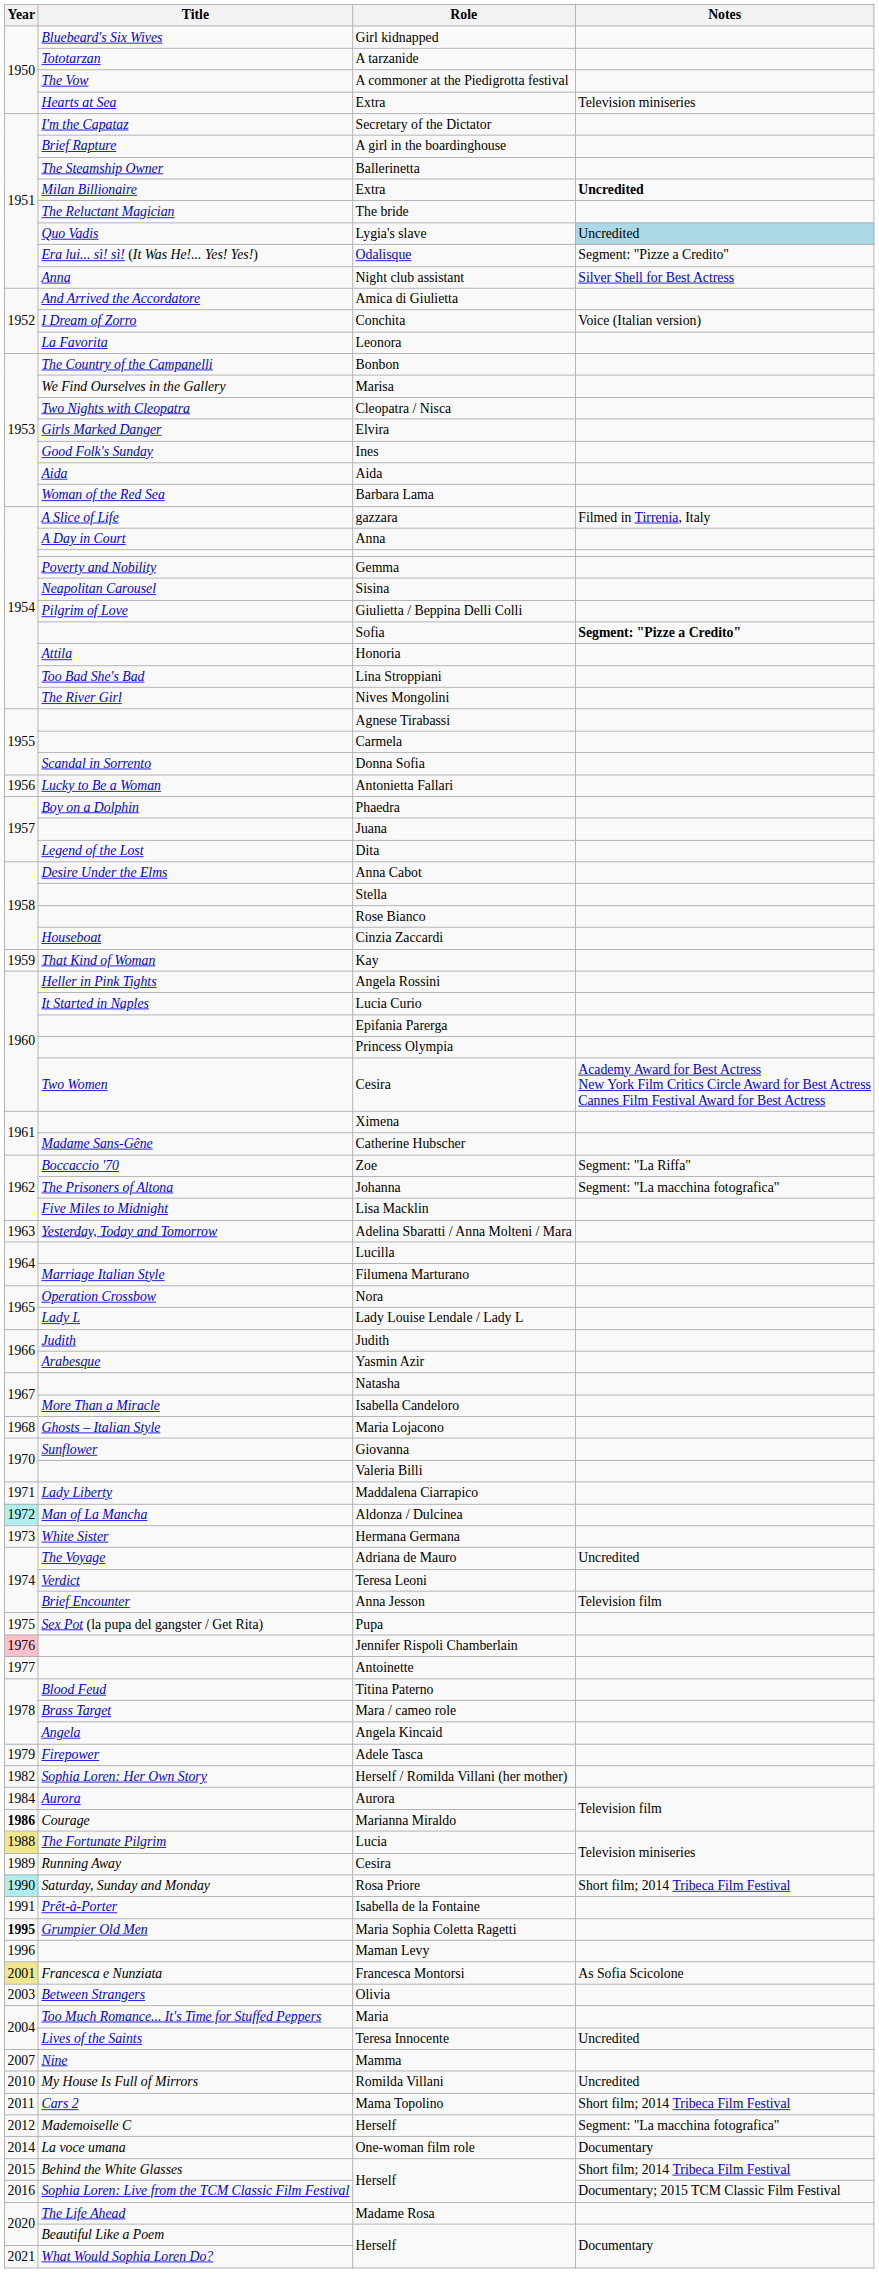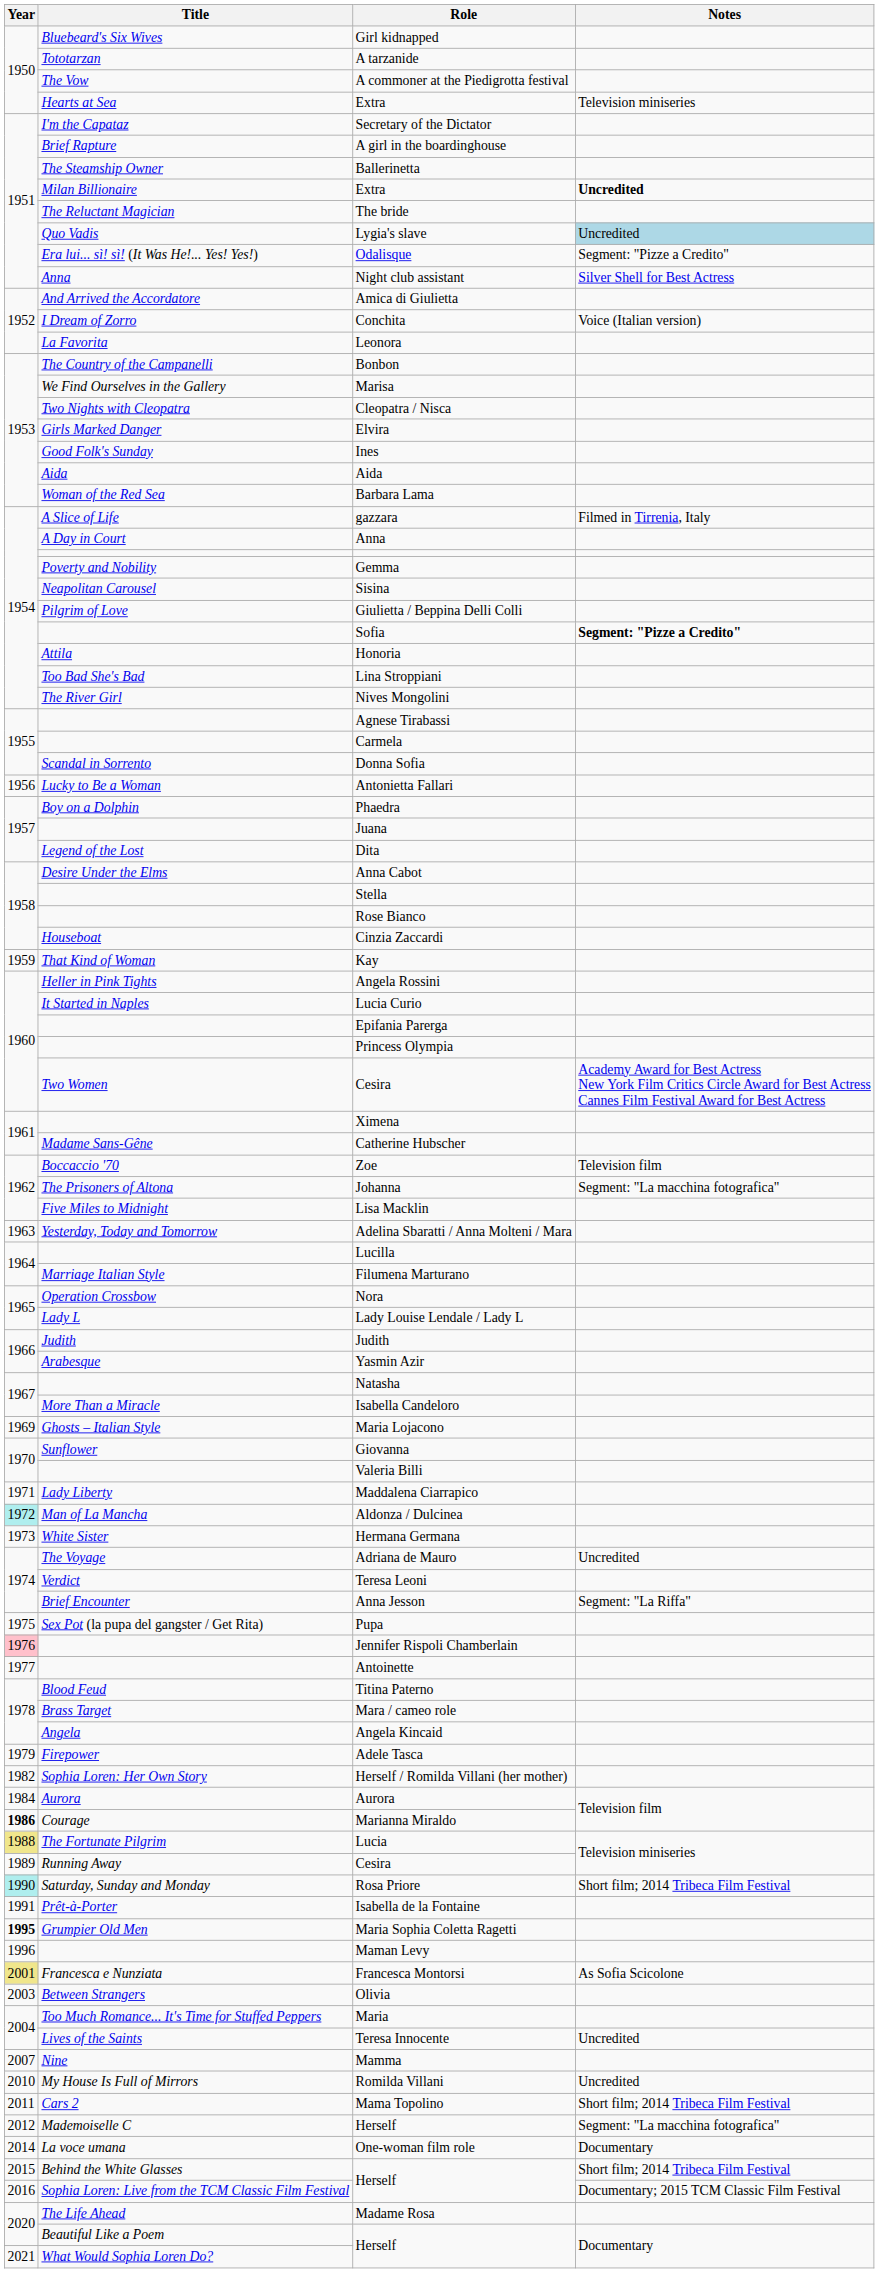 <table class="wikitable sortable unsortable">
 <tr>
 <th>Year</th>
 <th>Title</th>
 <th>Role</th>
 <th class="unsortable">Notes</th>
 </tr>
 <tr>
 <td rowspan="4">1950</td>
 <td><em><a href='#'>Bluebeard's Six Wives</a></em></td>
 <td>Girl kidnapped</td>
 <td></td>
 </tr>
 <tr>
 <td><em><a href='#'>Tototarzan</a></em></td>
 <td>A tarzanide</td>
 <td></td>
 </tr>
 <tr>
 <td><em><a href='#'>The Vow</a></em></td>
 <td>A commoner at the Piedigrotta festival</td>
 <td></td>
 </tr>
 <tr>
 <td><em><a href='#'>Hearts at Sea</a></em></td>
 <td>Extra</td>
 <td>Television miniseries</td>
 </tr>
 <tr>
 <td rowspan="8">1951</td>
 <td><em><a href='#'>I'm the Capataz</a></em></td>
 <td>Secretary of the Dictator</td>
 <td></td>
 </tr>
 <tr>
 <td><em><a href='#'>Brief Rapture</a></em></td>
 <td>A girl in the boardinghouse</td>
 <td></td>
 </tr>
 <tr>
 <td><em><a href='#'>The Steamship Owner</a></em></td>
 <td>Ballerinetta</td>
 <td></td>
 </tr>
 <tr>
 <td><em><a href='#'>Milan Billionaire</a></em></td>
 <td>Extra</td>
 <td><strong>Uncredited</strong></td>
 </tr>
 <tr>
 <td><em><a href='#'>The Reluctant Magician</a></em></td>
 <td>The bride</td>
 <td></td>
 </tr>
 <tr>
 <td><em><a href='#'>Quo Vadis</a></em></td>
 <td>Lygia's slave</td>
 <td style="background: lightblue;">Uncredited</td>
 </tr>
 <tr>
 <td><em><a href='#'>Era lui... sì! sì!</a></em> (<em>It Was He!... Yes! Yes!</em>)</td>
 <td><a href='#'>Odalisque</a></td>
 <td>Segment: "Pizze a Credito"</td>
 </tr>
 <tr>
 <td><em><a href='#'>Anna</a></em></td>
 <td>Night club assistant</td>
 <td><a href='#'>Silver Shell for Best Actress</a></td>
 </tr>
 <tr>
 <td rowspan="3">1952</td>
 <td><em><a href='#'>And Arrived the Accordatore</a></em></td>
 <td>Amica di Giulietta</td>
 <td></td>
 </tr>
 <tr>
 <td><em><a href='#'>I Dream of Zorro</a></em></td>
 <td>Conchita</td>
 <td>Voice (Italian version)</td>
 </tr>
 <tr>
 <td><em><a href='#'>La Favorita</a></em></td>
 <td>Leonora</td>
 <td></td>
 </tr>
 <tr>
 <td rowspan="7">1953</td>
 <td><em><a href='#'>The Country of the Campanelli</a></em></td>
 <td>Bonbon</td>
 <td></td>
 </tr>
 <tr>
 <td><em>We Find Ourselves in the Gallery</em></td>
 <td>Marisa</td>
 <td></td>
 </tr>
 <tr>
 <td><em><a href='#'>Two Nights with Cleopatra</a></em></td>
 <td>Cleopatra / Nisca</td>
 <td></td>
 </tr>
 <tr>
 <td><em><a href='#'>Girls Marked Danger</a></em></td>
 <td>Elvira</td>
 <td></td>
 </tr>
 <tr>
 <td><em><a href='#'>Good Folk's Sunday</a></em></td>
 <td>Ines</td>
 <td></td>
 </tr>
 <tr>
 <td><em><a href='#'>Aida</a></em></td>
 <td>Aida</td>
 <td></td>
 </tr>
 <tr>
 <td><em><a href='#'>Woman of the Red Sea</a></em></td>
 <td>Barbara Lama</td>
 <td></td>
 </tr>
 <tr>
 <td rowspan="10">1954</td>
 <td><em><a href='#'>A Slice of Life</a></em></td>
 <td>gazzara</td>
 <td>Filmed in <a href='#'>Tirrenia</a>, Italy</td>
 </tr>
 <tr>
 <td><em><a href='#'>A Day in Court</a></em></td>
 <td>Anna</td>
 <td></td>
 </tr>
 <tr>
 <td><em></em></td>
 <td></td>
 <td></td>
 </tr>
 <tr>
 <td><em><a href='#'>Poverty and Nobility</a></em></td>
 <td>Gemma</td>
 <td></td>
 </tr>
 <tr>
 <td><em><a href='#'>Neapolitan Carousel</a></em></td>
 <td>Sisina</td>
 <td></td>
 </tr>
 <tr>
 <td><em><a href='#'>Pilgrim of Love</a></em></td>
 <td>Giulietta / Beppina Delli Colli</td>
 <td></td>
 </tr>
 <tr>
 <td><em></em></td>
 <td>Sofia</td>
 <td><strong>Segment: "Pizze a Credito"</strong></td>
 </tr>
 <tr>
 <td><em><a href='#'>Attila</a></em></td>
 <td>Honoria</td>
 <td></td>
 </tr>
 <tr>
 <td><em><a href='#'>Too Bad She's Bad</a></em></td>
 <td>Lina Stroppiani</td>
 <td></td>
 </tr>
 <tr>
 <td><em><a href='#'>The River Girl</a></em></td>
 <td>Nives Mongolini</td>
 <td></td>
 </tr>
 <tr>
 <td rowspan="3">1955</td>
 <td><em></em></td>
 <td>Agnese Tirabassi</td>
 <td></td>
 </tr>
 <tr>
 <td><em></em></td>
 <td>Carmela</td>
 <td></td>
 </tr>
 <tr>
 <td><em><a href='#'>Scandal in Sorrento</a></em></td>
 <td>Donna Sofia</td>
 <td></td>
 </tr>
 <tr>
 <td>1956</td>
 <td><em><a href='#'>Lucky to Be a Woman</a></em></td>
 <td>Antonietta Fallari</td>
 <td></td>
 </tr>
 <tr>
 <td rowspan="3">1957</td>
 <td><em><a href='#'>Boy on a Dolphin</a></em></td>
 <td>Phaedra</td>
 <td></td>
 </tr>
 <tr>
 <td><em></em></td>
 <td>Juana</td>
 <td></td>
 </tr>
 <tr>
 <td><em><a href='#'>Legend of the Lost</a></em></td>
 <td>Dita</td>
 <td></td>
 </tr>
 <tr>
 <td rowspan="4">1958</td>
 <td><em><a href='#'>Desire Under the Elms</a></em></td>
 <td>Anna Cabot</td>
 <td></td>
 </tr>
 <tr>
 <td><em></em></td>
 <td>Stella</td>
 <td></td>
 </tr>
 <tr>
 <td><em></em></td>
 <td>Rose Bianco</td>
 <td></td>
 </tr>
 <tr>
 <td><em><a href='#'>Houseboat</a></em></td>
 <td>Cinzia Zaccardi</td>
 <td></td>
 </tr>
 <tr>
 <td>1959</td>
 <td><em><a href='#'>That Kind of Woman</a></em></td>
 <td>Kay</td>
 <td></td>
 </tr>
 <tr>
 <td rowspan="5">1960</td>
 <td><em><a href='#'>Heller in Pink Tights</a></em></td>
 <td>Angela Rossini</td>
 <td></td>
 </tr>
 <tr>
 <td><em><a href='#'>It Started in Naples</a></em></td>
 <td>Lucia Curio</td>
 <td></td>
 </tr>
 <tr>
 <td><em></em></td>
 <td>Epifania Parerga</td>
 <td></td>
 </tr>
 <tr>
 <td><em></em></td>
 <td>Princess Olympia</td>
 <td></td>
 </tr>
 <tr>
 <td><em><a href='#'>Two Women</a></em></td>
 <td>Cesira</td>
 <td><a href='#'>Academy Award for Best Actress</a> <br><a href='#'>New York Film Critics Circle Award for Best Actress</a> <br> <a href='#'>Cannes Film Festival Award for Best Actress</a></td>
 </tr>
 <tr>
 <td rowspan="2">1961</td>
 <td><em></em></td>
 <td>Ximena</td>
 <td></td>
 </tr>
 <tr>
 <td><em><a href='#'>Madame Sans-Gêne</a></em></td>
 <td>Catherine Hubscher</td>
 <td></td>
 </tr>
 <tr>
 <td rowspan="3">1962</td>
 <td><em><a href='#'>Boccaccio '70</a></em></td>
 <td>Zoe</td>
-<td>Segment: "La Riffa"</td>
+<td>Television film</td>
 </tr>
 <tr>
 <td><em><a href='#'>The Prisoners of Altona</a></em></td>
 <td>Johanna</td>
 <td>Segment: "La macchina fotografica"</td>
 </tr>
 <tr>
 <td><em><a href='#'>Five Miles to Midnight</a></em></td>
 <td>Lisa Macklin</td>
 <td></td>
 </tr>
 <tr>
 <td>1963</td>
 <td><em><a href='#'>Yesterday, Today and Tomorrow</a></em></td>
 <td>Adelina Sbaratti / Anna Molteni / Mara</td>
 <td></td>
 </tr>
 <tr>
 <td rowspan="2">1964</td>
 <td><em></em></td>
 <td>Lucilla</td>
 <td></td>
 </tr>
 <tr>
 <td><em><a href='#'>Marriage Italian Style</a></em></td>
 <td>Filumena Marturano</td>
 <td></td>
 </tr>
 <tr>
 <td rowspan="2">1965</td>
 <td><em><a href='#'>Operation Crossbow</a></em></td>
 <td>Nora</td>
 <td></td>
 </tr>
 <tr>
 <td><em><a href='#'>Lady L</a></em></td>
 <td>Lady Louise Lendale / Lady L</td>
 <td></td>
 </tr>
 <tr>
 <td rowspan="2">1966</td>
 <td><em><a href='#'>Judith</a></em></td>
 <td>Judith</td>
 <td></td>
 </tr>
 <tr>
 <td><em><a href='#'>Arabesque</a></em></td>
 <td>Yasmin Azir</td>
 <td></td>
 </tr>
 <tr>
 <td rowspan="2">1967</td>
 <td><em></em></td>
 <td>Natasha</td>
 <td></td>
 </tr>
 <tr>
 <td><em><a href='#'>More Than a Miracle</a></em></td>
 <td>Isabella Candeloro</td>
 <td></td>
 </tr>
 <tr>
-<td>1968</td>
+<td>1969</td>
 <td><em><a href='#'>Ghosts – Italian Style</a></em></td>
 <td>Maria Lojacono</td>
 <td></td>
 </tr>
 <tr>
 <td rowspan="2">1970</td>
 <td><em><a href='#'>Sunflower</a></em></td>
 <td>Giovanna</td>
 <td></td>
 </tr>
 <tr>
 <td><em></em></td>
 <td>Valeria Billi</td>
 <td></td>
 </tr>
 <tr>
 <td>1971</td>
 <td><em><a href='#'>Lady Liberty</a></em></td>
 <td>Maddalena Ciarrapico</td>
 <td></td>
 </tr>
 <tr>
 <td style="background: paleturquoise;">1972</td>
 <td><em><a href='#'>Man of La Mancha</a></em></td>
 <td>Aldonza / Dulcinea</td>
 <td></td>
 </tr>
 <tr>
 <td>1973</td>
 <td><em><a href='#'>White Sister</a></em></td>
 <td>Hermana Germana</td>
 <td></td>
 </tr>
 <tr>
 <td rowspan="3">1974</td>
 <td><em><a href='#'>The Voyage</a></em></td>
 <td>Adriana de Mauro</td>
 <td>Uncredited</td>
 </tr>
 <tr>
 <td><em><a href='#'>Verdict</a></em></td>
 <td>Teresa Leoni</td>
 <td></td>
 </tr>
 <tr>
 <td><em><a href='#'>Brief Encounter</a></em></td>
 <td>Anna Jesson</td>
-<td>Television film</td>
+<td>Segment: "La Riffa"</td>
 </tr>
 <tr>
 <td>1975</td>
 <td><em><a href='#'>Sex Pot</a></em> (la pupa del gangster / Get Rita)</td>
 <td>Pupa</td>
 <td></td>
 </tr>
 <tr>
 <td style="background: pink;">1976</td>
 <td><em></em></td>
 <td>Jennifer Rispoli Chamberlain</td>
 <td></td>
 </tr>
 <tr>
 <td>1977</td>
 <td><em></em></td>
 <td>Antoinette</td>
 <td></td>
 </tr>
 <tr>
 <td rowspan="3">1978</td>
 <td><em><a href='#'>Blood Feud</a></em></td>
 <td>Titina Paterno</td>
 <td></td>
 </tr>
 <tr>
 <td><em><a href='#'>Brass Target</a></em></td>
 <td>Mara / cameo role</td>
 <td></td>
 </tr>
 <tr>
 <td><em><a href='#'>Angela</a></em></td>
 <td>Angela Kincaid</td>
 <td></td>
 </tr>
 <tr>
 <td>1979</td>
 <td><em><a href='#'>Firepower</a></em></td>
 <td>Adele Tasca</td>
 <td></td>
 </tr>
 <tr>
 <td>1982</td>
 <td><em><a href='#'>Sophia Loren: Her Own Story</a></em></td>
 <td>Herself / Romilda Villani (her mother)</td>
 <td></td>
 </tr>
 <tr>
 <td>1984</td>
 <td><em><a href='#'>Aurora</a></em></td>
 <td>Aurora</td>
 <td rowspan="2">Television film</td>
 </tr>
 <tr>
 <td><strong>1986</strong></td>
 <td><em>Courage</em></td>
 <td>Marianna Miraldo</td>
 </tr>
 <tr>
 <td style="background: khaki;">1988</td>
 <td><em><a href='#'>The Fortunate Pilgrim</a></em></td>
 <td>Lucia</td>
 <td rowspan="2">Television miniseries</td>
 </tr>
 <tr>
 <td>1989</td>
 <td><em>Running Away</em></td>
 <td>Cesira</td>
 </tr>
 <tr>
 <td style="background: paleturquoise;">1990</td>
 <td><em>Saturday, Sunday and Monday</em></td>
 <td>Rosa Priore</td>
 <td>Short film; 2014 <a href='#'>Tribeca Film Festival</a></td>
 </tr>
 <tr>
 <td>1991</td>
 <td><em><a href='#'>Prêt-à-Porter</a></em></td>
 <td>Isabella de la Fontaine</td>
 <td></td>
 </tr>
 <tr>
 <td><strong>1995</strong></td>
 <td><em><a href='#'>Grumpier Old Men</a></em></td>
 <td>Maria Sophia Coletta Ragetti</td>
 <td></td>
 </tr>
 <tr>
 <td>1996</td>
 <td><em></em></td>
 <td>Maman Levy</td>
 <td></td>
 </tr>
 <tr>
 <td style="background: khaki;">2001</td>
 <td><em>Francesca e Nunziata</em></td>
 <td>Francesca Montorsi</td>
 <td>As Sofia Scicolone</td>
 </tr>
 <tr>
 <td>2003</td>
 <td><em><a href='#'>Between Strangers</a></em></td>
 <td>Olivia</td>
 <td></td>
 </tr>
 <tr>
 <td rowspan="2">2004</td>
 <td><em><a href='#'>Too Much Romance... It's Time for Stuffed Peppers</a></em></td>
 <td>Maria</td>
 <td></td>
 </tr>
 <tr>
 <td><em><a href='#'>Lives of the Saints</a></em></td>
 <td>Teresa Innocente</td>
 <td>Uncredited</td>
 </tr>
 <tr>
 <td>2007</td>
 <td><em><a href='#'>Nine</a></em></td>
 <td>Mamma</td>
 <td></td>
 </tr>
 <tr>
 <td>2010</td>
 <td><em>My House Is Full of Mirrors</em></td>
 <td>Romilda Villani</td>
 <td>Uncredited</td>
 </tr>
 <tr>
 <td>2011</td>
 <td><em><a href='#'>Cars 2</a></em></td>
 <td>Mama Topolino</td>
 <td>Short film; 2014 <a href='#'>Tribeca Film Festival</a></td>
 </tr>
 <tr>
 <td>2012</td>
 <td><em>Mademoiselle C</em></td>
 <td>Herself</td>
 <td>Segment: "La macchina fotografica"</td>
 </tr>
 <tr>
 <td>2014</td>
 <td><em>La voce umana</em></td>
 <td>One-woman film role</td>
 <td>Documentary</td>
 </tr>
 <tr>
 <td>2015</td>
 <td><em>Behind the White Glasses</em></td>
 <td rowspan="2">Herself</td>
 <td>Short film; 2014 <a href='#'>Tribeca Film Festival</a></td>
 </tr>
 <tr>
 <td>2016</td>
 <td><em><a href='#'>Sophia Loren: Live from the TCM Classic Film Festival</a></em></td>
 <td>Documentary; 2015 TCM Classic Film Festival</td>
 </tr>
 <tr>
 <td rowspan="2">2020</td>
 <td><em><a href='#'>The Life Ahead</a></em></td>
 <td>Madame Rosa</td>
 <td></td>
 </tr>
 <tr>
 <td><em>Beautiful Like a Poem</em></td>
 <td rowspan="2">Herself</td>
 <td rowspan="2">Documentary</td>
 </tr>
 <tr>
 <td>2021</td>
 <td><em><a href='#'>What Would Sophia Loren Do?</a></em></td>
 </tr>
 </table>
